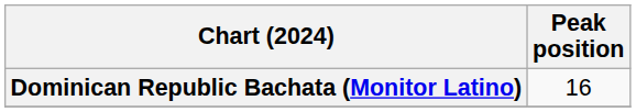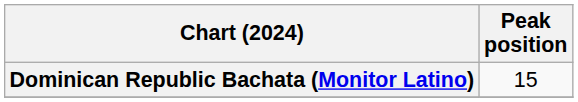 <table class="wikitable plainrowheaders sortable" style="text-align:center">
 <tr>
 <th>Chart (2024)</th>
 <th>Peak<br>position</th>
 </tr>
 <tr>
 <th scope="row">Dominican Republic Bachata (<a href='#'>Monitor Latino</a>)</th>
-<td align=center>16</td>
+<td align=center>15</td>
 </tr>
 <tr>
 </tr>
 </table>
